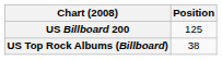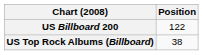 <table class="wikitable sortable plainrowheaders" style="text-align:center">
 <tr>
 <th scope="col">Chart (2008)</th>
 <th scope="col">Position</th>
 </tr>
 <tr>
 <th scope="row">US <em>Billboard</em> 200</th>
-<td>125</td>
+<td>122</td>
 </tr>
 <tr>
 <th scope="row">US Top Rock Albums (<em>Billboard</em>)</th>
 <td>38</td>
 </tr>
 </table>
